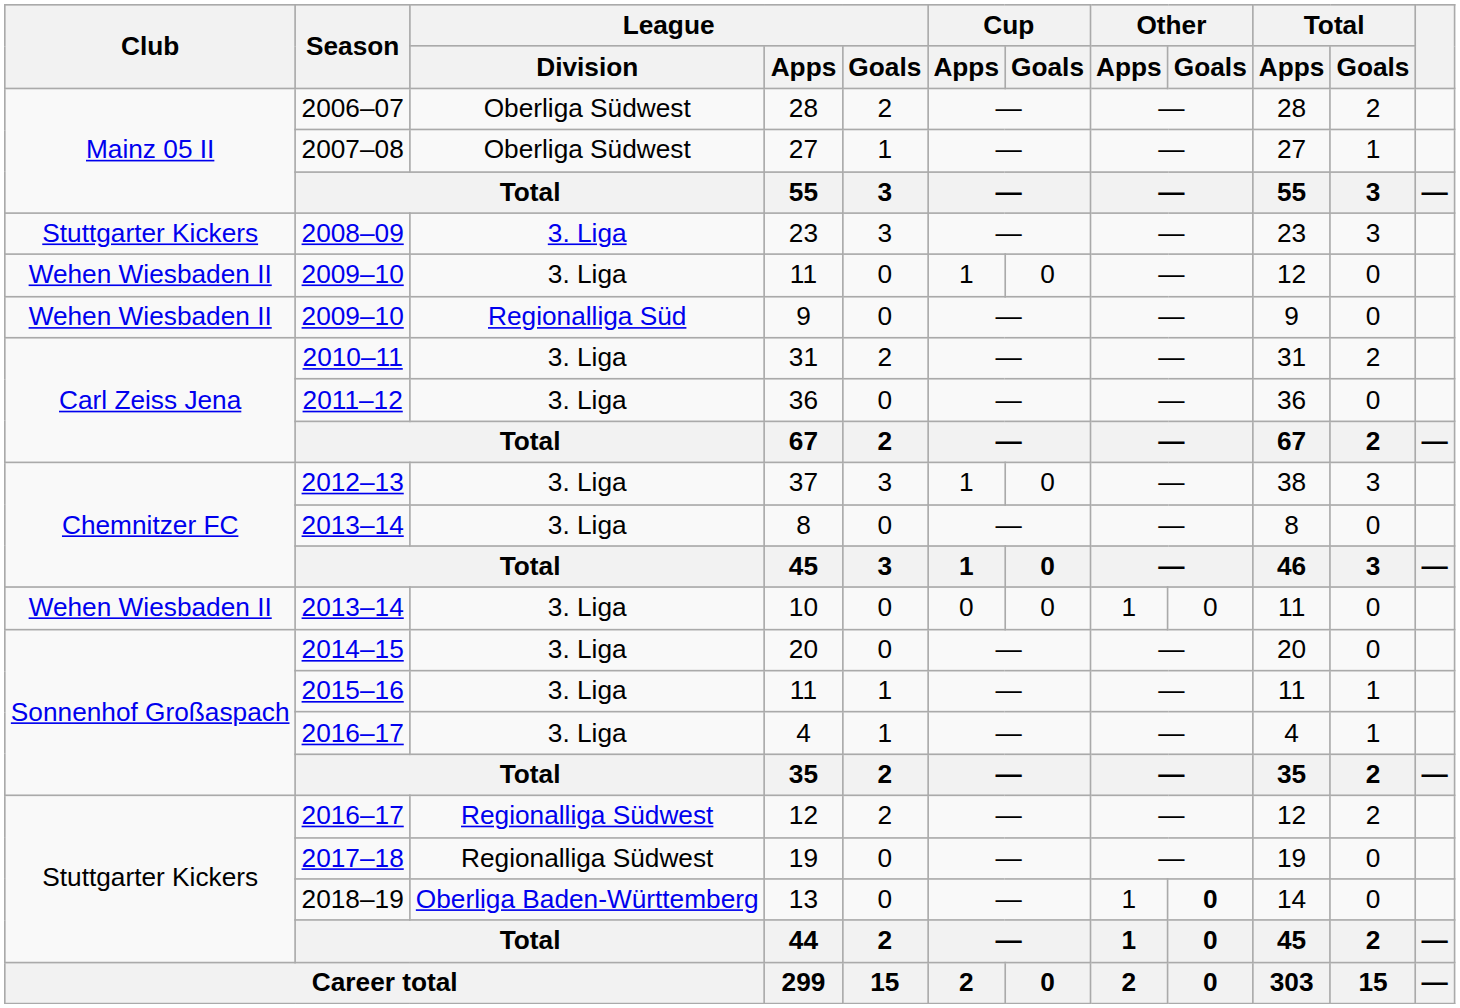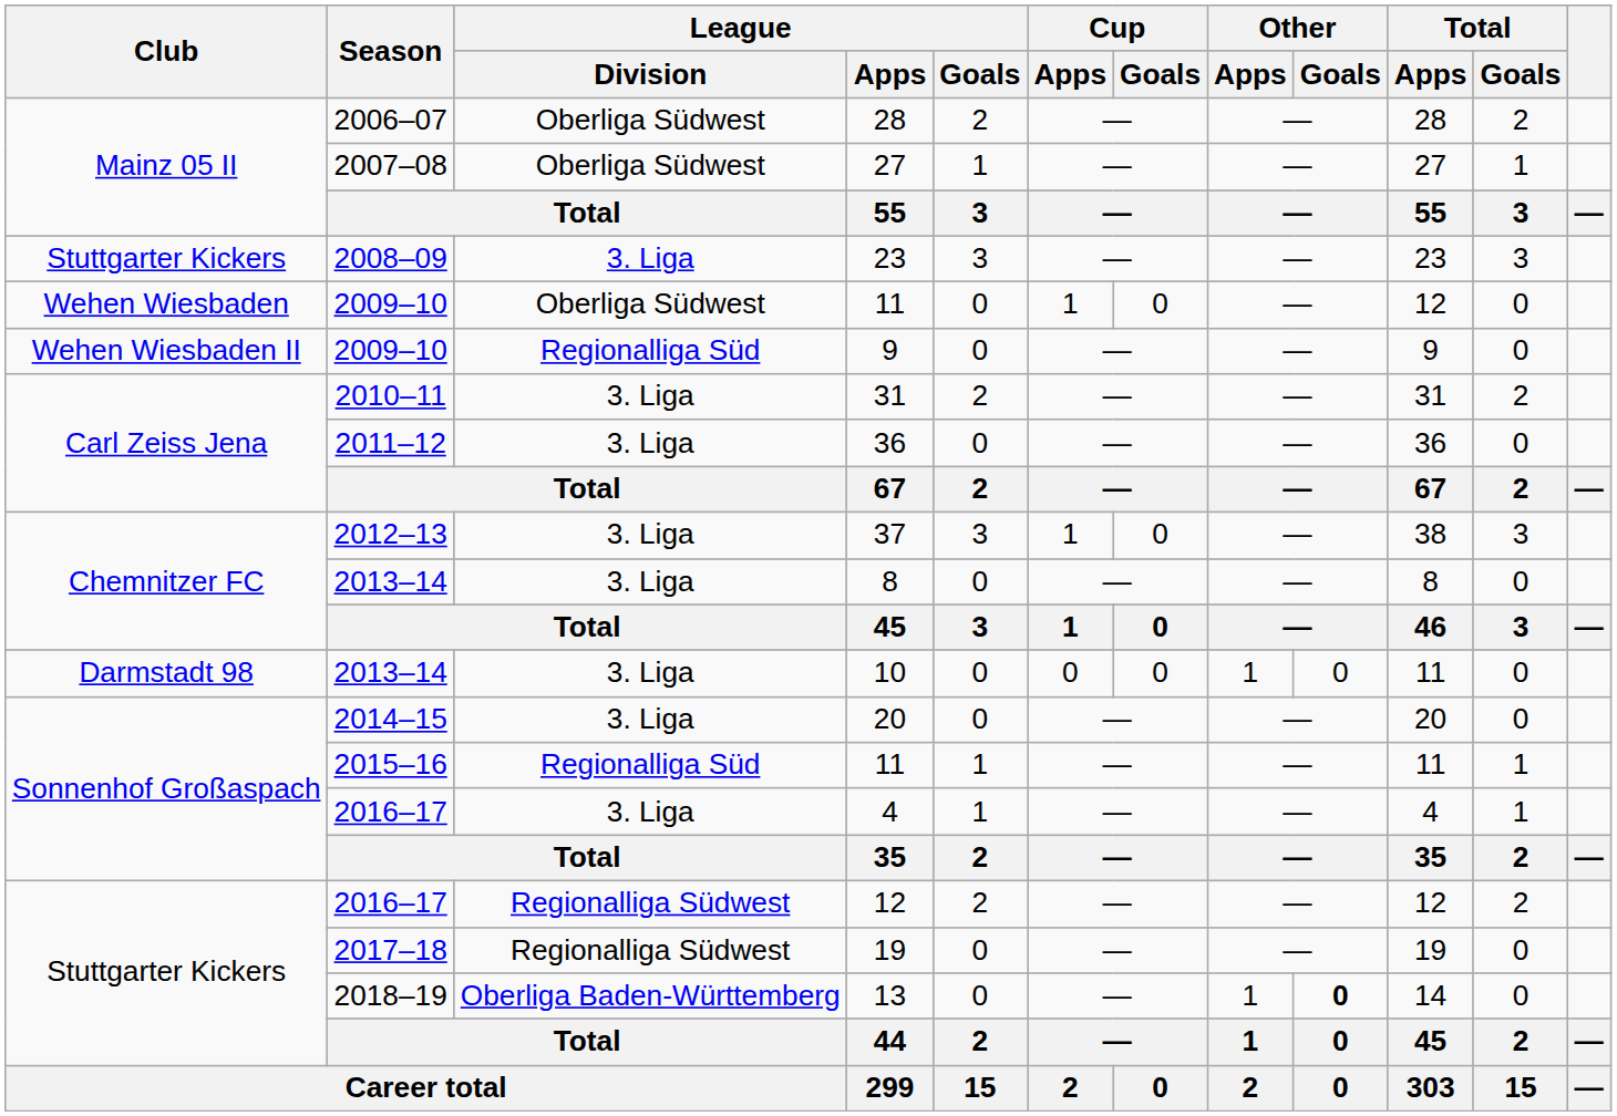 <table class="wikitable" style="text-align:center">
 <tr>
 <th rowspan="2">Club</th>
 <th rowspan="2">Season</th>
 <th colspan="3">League</th>
 <th colspan="2">Cup</th>
 <th colspan="2">Other</th>
 <th colspan="2">Total</th>
 <th rowspan="2"></th>
 </tr>
 <tr>
 <th>Division</th>
 <th>Apps</th>
 <th>Goals</th>
 <th>Apps</th>
 <th>Goals</th>
 <th>Apps</th>
 <th>Goals</th>
 <th>Apps</th>
 <th>Goals</th>
 </tr>
 <tr>
 <td rowspan="3"><a href='#'>Mainz 05 II</a></td>
 <td>2006–07</td>
 <td>Oberliga Südwest</td>
 <td>28</td>
 <td>2</td>
 <td colspan="2">—</td>
 <td colspan="2">—</td>
 <td>28</td>
 <td>2</td>
 <td></td>
 </tr>
 <tr>
 <td>2007–08</td>
 <td>Oberliga Südwest</td>
 <td>27</td>
 <td>1</td>
 <td colspan="2">—</td>
 <td colspan="2">—</td>
 <td>27</td>
 <td>1</td>
 <td></td>
 </tr>
 <tr>
 <th colspan="2">Total</th>
 <th>55</th>
 <th>3</th>
 <th colspan="2">—</th>
 <th colspan="2">—</th>
 <th>55</th>
 <th>3</th>
 <th>—</th>
 </tr>
 <tr>
 <td><a href='#'>Stuttgarter Kickers</a></td>
 <td><a href='#'>2008–09</a></td>
 <td><a href='#'>3. Liga</a></td>
 <td>23</td>
 <td>3</td>
 <td colspan="2">—</td>
 <td colspan="2">—</td>
 <td>23</td>
 <td>3</td>
 <td></td>
 </tr>
 <tr>
-<td><a href='#'>Wehen Wiesbaden II</a></td>
+<td><a href='#'>Wehen Wiesbaden</a></td>
 <td><a href='#'>2009–10</a></td>
-<td>3. Liga</td>
+<td>Oberliga Südwest</td>
 <td>11</td>
 <td>0</td>
 <td>1</td>
 <td>0</td>
 <td colspan="2">—</td>
 <td>12</td>
 <td>0</td>
 <td></td>
 </tr>
 <tr>
 <td><a href='#'>Wehen Wiesbaden II</a></td>
 <td><a href='#'>2009–10</a></td>
 <td><a href='#'>Regionalliga Süd</a></td>
 <td>9</td>
 <td>0</td>
 <td colspan="2">—</td>
 <td colspan="2">—</td>
 <td>9</td>
 <td>0</td>
 <td></td>
 </tr>
 <tr>
 <td rowspan="3"><a href='#'>Carl Zeiss Jena</a></td>
 <td><a href='#'>2010–11</a></td>
 <td>3. Liga</td>
 <td>31</td>
 <td>2</td>
 <td colspan="2">—</td>
 <td colspan="2">—</td>
 <td>31</td>
 <td>2</td>
 <td></td>
 </tr>
 <tr>
 <td><a href='#'>2011–12</a></td>
 <td>3. Liga</td>
 <td>36</td>
 <td>0</td>
 <td colspan="2">—</td>
 <td colspan="2">—</td>
 <td>36</td>
 <td>0</td>
 <td></td>
 </tr>
 <tr>
 <th colspan="2">Total</th>
 <th>67</th>
 <th>2</th>
 <th colspan="2">—</th>
 <th colspan="2">—</th>
 <th>67</th>
 <th>2</th>
 <th>—</th>
 </tr>
 <tr>
 <td rowspan="3"><a href='#'>Chemnitzer FC</a></td>
 <td><a href='#'>2012–13</a></td>
 <td>3. Liga</td>
 <td>37</td>
 <td>3</td>
 <td>1</td>
 <td>0</td>
 <td colspan="2">—</td>
 <td>38</td>
 <td>3</td>
 <td></td>
 </tr>
 <tr>
 <td><a href='#'>2013–14</a></td>
 <td>3. Liga</td>
 <td>8</td>
 <td>0</td>
 <td colspan="2">—</td>
 <td colspan="2">—</td>
 <td>8</td>
 <td>0</td>
 <td></td>
 </tr>
 <tr>
 <th colspan="2">Total</th>
 <th>45</th>
 <th>3</th>
 <th>1</th>
 <th>0</th>
 <th colspan="2">—</th>
 <th>46</th>
 <th>3</th>
 <th>—</th>
 </tr>
 <tr>
-<td><a href='#'>Wehen Wiesbaden II</a></td>
+<td><a href='#'>Darmstadt 98</a></td>
 <td><a href='#'>2013–14</a></td>
 <td>3. Liga</td>
 <td>10</td>
 <td>0</td>
 <td>0</td>
 <td>0</td>
 <td>1</td>
 <td>0</td>
 <td>11</td>
 <td>0</td>
 <td></td>
 </tr>
 <tr>
 <td rowspan="4"><a href='#'>Sonnenhof Großaspach</a></td>
 <td><a href='#'>2014–15</a></td>
 <td>3. Liga</td>
 <td>20</td>
 <td>0</td>
 <td colspan="2">—</td>
 <td colspan="2">—</td>
 <td>20</td>
 <td>0</td>
 <td></td>
 </tr>
 <tr>
 <td><a href='#'>2015–16</a></td>
-<td>3. Liga</td>
+<td><a href='#'>Regionalliga Süd</a></td>
 <td>11</td>
 <td>1</td>
 <td colspan="2">—</td>
 <td colspan="2">—</td>
 <td>11</td>
 <td>1</td>
 <td></td>
 </tr>
 <tr>
 <td><a href='#'>2016–17</a></td>
 <td>3. Liga</td>
 <td>4</td>
 <td>1</td>
 <td colspan="2">—</td>
 <td colspan="2">—</td>
 <td>4</td>
 <td>1</td>
 <td></td>
 </tr>
 <tr>
 <th colspan="2">Total</th>
 <th>35</th>
 <th>2</th>
 <th colspan="2">—</th>
 <th colspan="2">—</th>
 <th>35</th>
 <th>2</th>
 <th>—</th>
 </tr>
 <tr>
 <td rowspan="4">Stuttgarter Kickers</td>
 <td><a href='#'>2016–17</a></td>
 <td><a href='#'>Regionalliga Südwest</a></td>
 <td>12</td>
 <td>2</td>
 <td colspan="2">—</td>
 <td colspan="2">—</td>
 <td>12</td>
 <td>2</td>
 <td></td>
 </tr>
 <tr>
 <td><a href='#'>2017–18</a></td>
 <td>Regionalliga Südwest</td>
 <td>19</td>
 <td>0</td>
 <td colspan="2">—</td>
 <td colspan="2">—</td>
 <td>19</td>
 <td>0</td>
 <td></td>
 </tr>
 <tr>
 <td>2018–19</td>
 <td><a href='#'>Oberliga Baden-Württemberg</a></td>
 <td>13</td>
 <td>0</td>
 <td colspan="2">—</td>
 <td>1</td>
 <td><strong>0</strong></td>
 <td>14</td>
 <td>0</td>
 <td></td>
 </tr>
 <tr>
 <th colspan="2">Total</th>
 <th>44</th>
 <th>2</th>
 <th colspan="2">—</th>
 <th>1</th>
 <th>0</th>
 <th>45</th>
 <th>2</th>
 <th>—</th>
 </tr>
 <tr>
 <th colspan="3">Career total</th>
 <th>299</th>
 <th>15</th>
 <th>2</th>
 <th>0</th>
 <th>2</th>
 <th>0</th>
 <th>303</th>
 <th>15</th>
 <th>—</th>
 </tr>
 </table>
